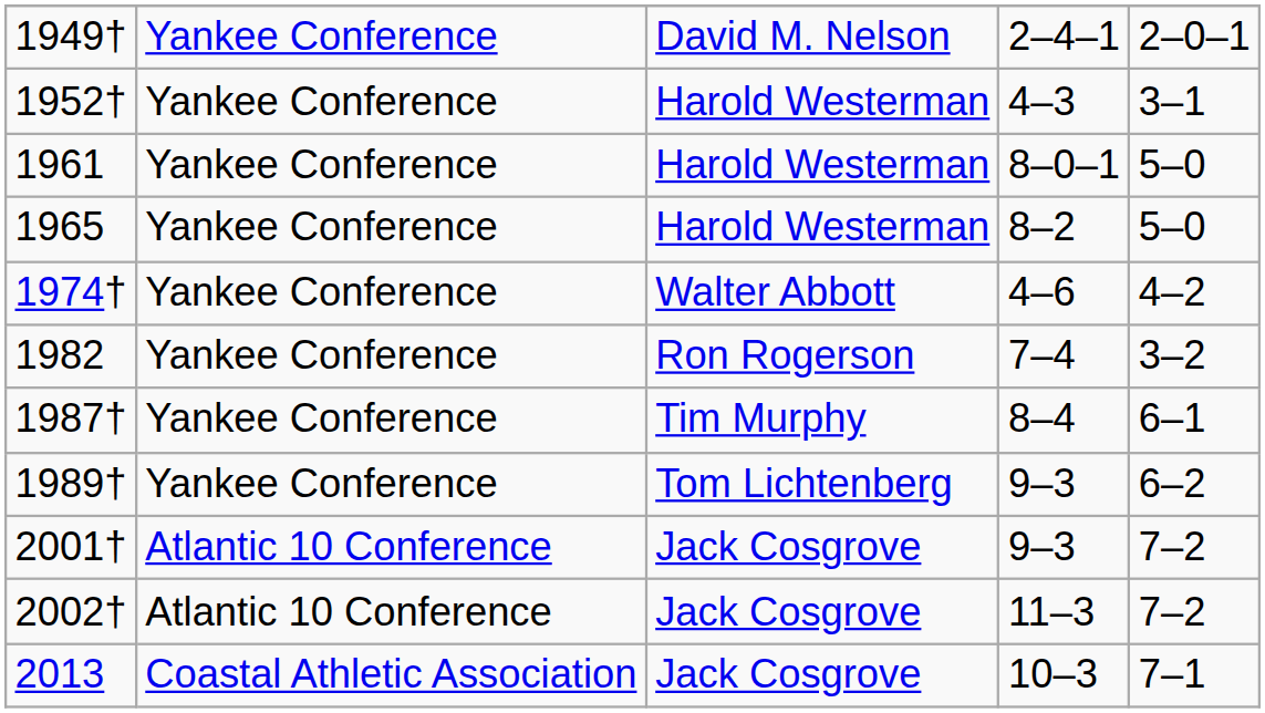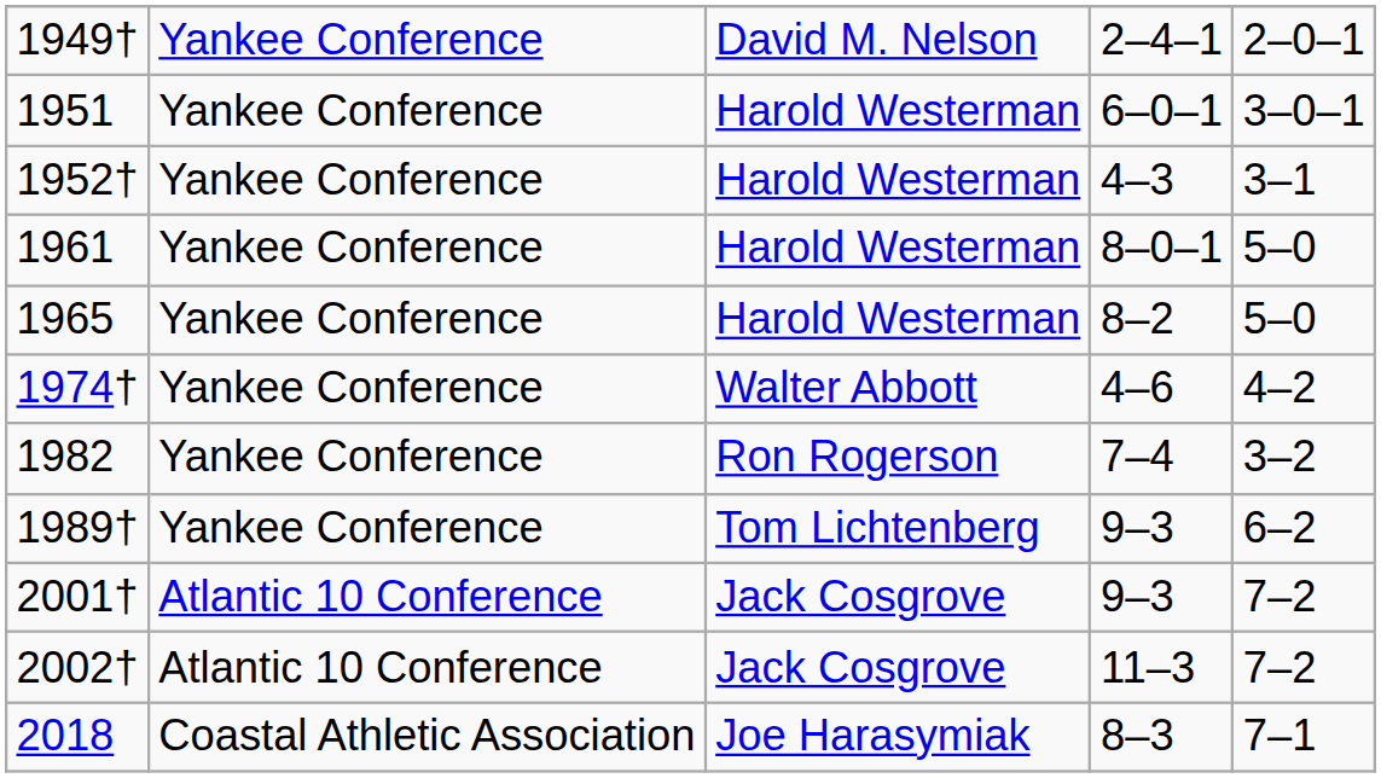 <table class="wikitable">
 <tr>
 </tr>
 <tr>
 <td>1949†</td>
 <td><a href='#'>Yankee Conference</a></td>
 <td><a href='#'>David M. Nelson</a></td>
 <td>2–4–1</td>
 <td>2–0–1</td>
+</tr>
+<tr>
+<td>1951</td>
+<td>Yankee Conference</td>
+<td><a href='#'>Harold Westerman</a></td>
+<td>6–0–1</td>
+<td>3–0–1</td>
 </tr>
 <tr>
 <td>1952†</td>
 <td>Yankee Conference</td>
 <td><a href='#'>Harold Westerman</a></td>
 <td>4–3</td>
 <td>3–1</td>
 </tr>
 <tr>
 <td>1961</td>
 <td>Yankee Conference</td>
 <td><a href='#'>Harold Westerman</a></td>
 <td>8–0–1</td>
 <td>5–0</td>
 </tr>
 <tr>
 <td>1965</td>
 <td>Yankee Conference</td>
 <td><a href='#'>Harold Westerman</a></td>
 <td>8–2</td>
 <td>5–0</td>
 </tr>
 <tr>
 <td><a href='#'>1974</a>†</td>
 <td>Yankee Conference</td>
 <td><a href='#'>Walter Abbott</a></td>
 <td>4–6</td>
 <td>4–2</td>
 </tr>
 <tr>
 <td>1982</td>
 <td>Yankee Conference</td>
 <td><a href='#'>Ron Rogerson</a></td>
 <td>7–4</td>
 <td>3–2</td>
 </tr>
 <tr>
-<td>1987†</td>
-<td>Yankee Conference</td>
-<td><a href='#'>Tim Murphy</a></td>
-<td>8–4</td>
-<td>6–1</td>
-</tr>
-<tr>
 <td>1989†</td>
 <td>Yankee Conference</td>
 <td><a href='#'>Tom Lichtenberg</a></td>
 <td>9–3</td>
 <td>6–2</td>
 </tr>
 <tr>
 <td>2001†</td>
 <td><a href='#'>Atlantic 10 Conference</a></td>
 <td><a href='#'>Jack Cosgrove</a></td>
 <td>9–3</td>
 <td>7–2</td>
 </tr>
 <tr>
 <td>2002†</td>
 <td>Atlantic 10 Conference</td>
 <td><a href='#'>Jack Cosgrove</a></td>
 <td>11–3</td>
 <td>7–2</td>
 </tr>
 <tr>
-<td><a href='#'>2013</a></td>
-<td><a href='#'>Coastal Athletic Association</a></td>
-<td><a href='#'>Jack Cosgrove</a></td>
-<td>10–3</td>
+<td><a href='#'>2018</a></td>
+<td>Coastal Athletic Association</td>
+<td><a href='#'>Joe Harasymiak</a></td>
+<td>8–3</td>
 <td>7–1</td>
 </tr>
 </table>
